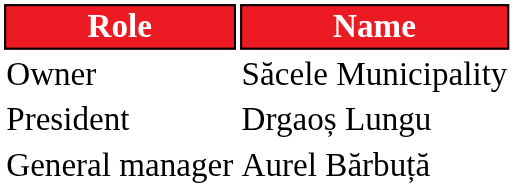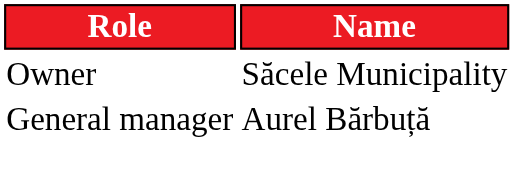 <table class="toccolours">
 <tr>
 <th ! style="background:#ec1b23;color:#FFFFFF;border:1px solid #000000">Role</th>
 <th ! style="background:#ec1b23;color:#FFFFFF;border:1px solid #000000">Name</th>
 </tr>
 <tr>
 <td>Owner</td>
 <td> Săcele Municipality</td>
 </tr>
 <tr>
-<td>President</td>
-<td> Drgaoș Lungu</td>
-</tr>
-<tr>
 <td>General manager</td>
 <td> Aurel Bărbuță</td>
 </tr>
 </table>
